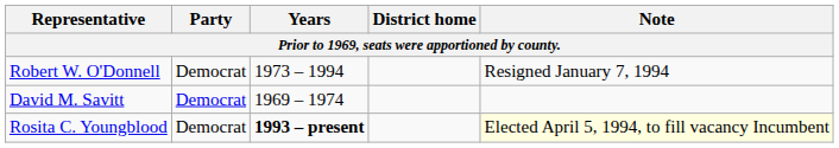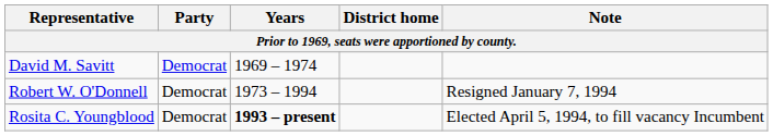 <table class=wikitable>
 <tr valign=bottom>
 <th>Representative</th>
 <th>Party</th>
 <th>Years</th>
 <th>District home</th>
 <th>Note</th>
 </tr>
 <tr>
 <th colspan=5 style="font-size: 80%;"><em>Prior to 1969, seats were apportioned by county.</em></th>
 </tr>
 <tr>
+<td><a href='#'>David M. Savitt</a></td>
+<td><a href='#'>Democrat</a></td>
+<td>1969 – 1974</td>
+<td></td>
+<td></td>
+</tr>
+<tr>
 <td><a href='#'>Robert W. O'Donnell</a></td>
 <td>Democrat</td>
 <td>1973 – 1994</td>
 <td></td>
 <td>Resigned January 7, 1994</td>
 </tr>
 <tr>
-<td><a href='#'>David M. Savitt</a></td>
-<td><a href='#'>Democrat</a></td>
-<td>1969 – 1974</td>
-<td></td>
-<td></td>
-</tr>
-<tr>
 <td><a href='#'>Rosita C. Youngblood</a></td>
 <td>Democrat</td>
 <td><strong>1993 – present</strong></td>
 <td></td>
-<td style="background: lightyellow;">Elected April 5, 1994, to fill vacancy Incumbent</td>
+<td>Elected April 5, 1994, to fill vacancy Incumbent</td>
 </tr>
 </table>
